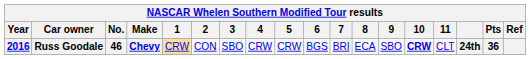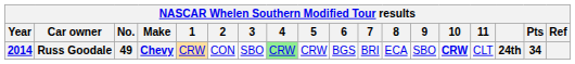 <table class="wikitable" style="text-align:center; font-size:75%">
 <tr>
 <th colspan=21><a href='#'>NASCAR Whelen Southern Modified Tour</a> results</th>
 </tr>
 <tr>
 <th>Year</th>
 <th>Car owner</th>
 <th>No.</th>
 <th>Make</th>
 <th>1</th>
 <th>2</th>
 <th>3</th>
 <th>4</th>
 <th>5</th>
 <th>6</th>
 <th>7</th>
 <th>8</th>
 <th>9</th>
 <th>10</th>
 <th>11</th>
 <th></th>
 <th>Pts</th>
 <th>Ref</th>
 </tr>
 <tr>
-<th><a href='#'>2016</a></th>
+<th><a href='#'>2014</a></th>
 <th>Russ Goodale</th>
-<th>46</th>
+<th>49</th>
 <th><a href='#'>Chevy</a></th>
 <td style="background:#FFDF9F;"><a href='#'>CRW</a><br></td>
 <td><a href='#'>CON</a></td>
 <td><a href='#'>SBO</a></td>
-<td><a href='#'>CRW</a></td>
+<td style="background: lightgreen;"><a href='#'>CRW</a></td>
 <td><a href='#'>CRW</a></td>
 <td><a href='#'>BGS</a></td>
 <td><a href='#'>BRI</a></td>
 <td><a href='#'>ECA</a></td>
 <td><a href='#'>SBO</a></td>
 <td><strong><a href='#'>CRW</a></strong></td>
 <td><a href='#'>CLT</a></td>
 <th>24th</th>
-<th>36</th>
+<th>34</th>
 <th></th>
 </tr>
 </table>
